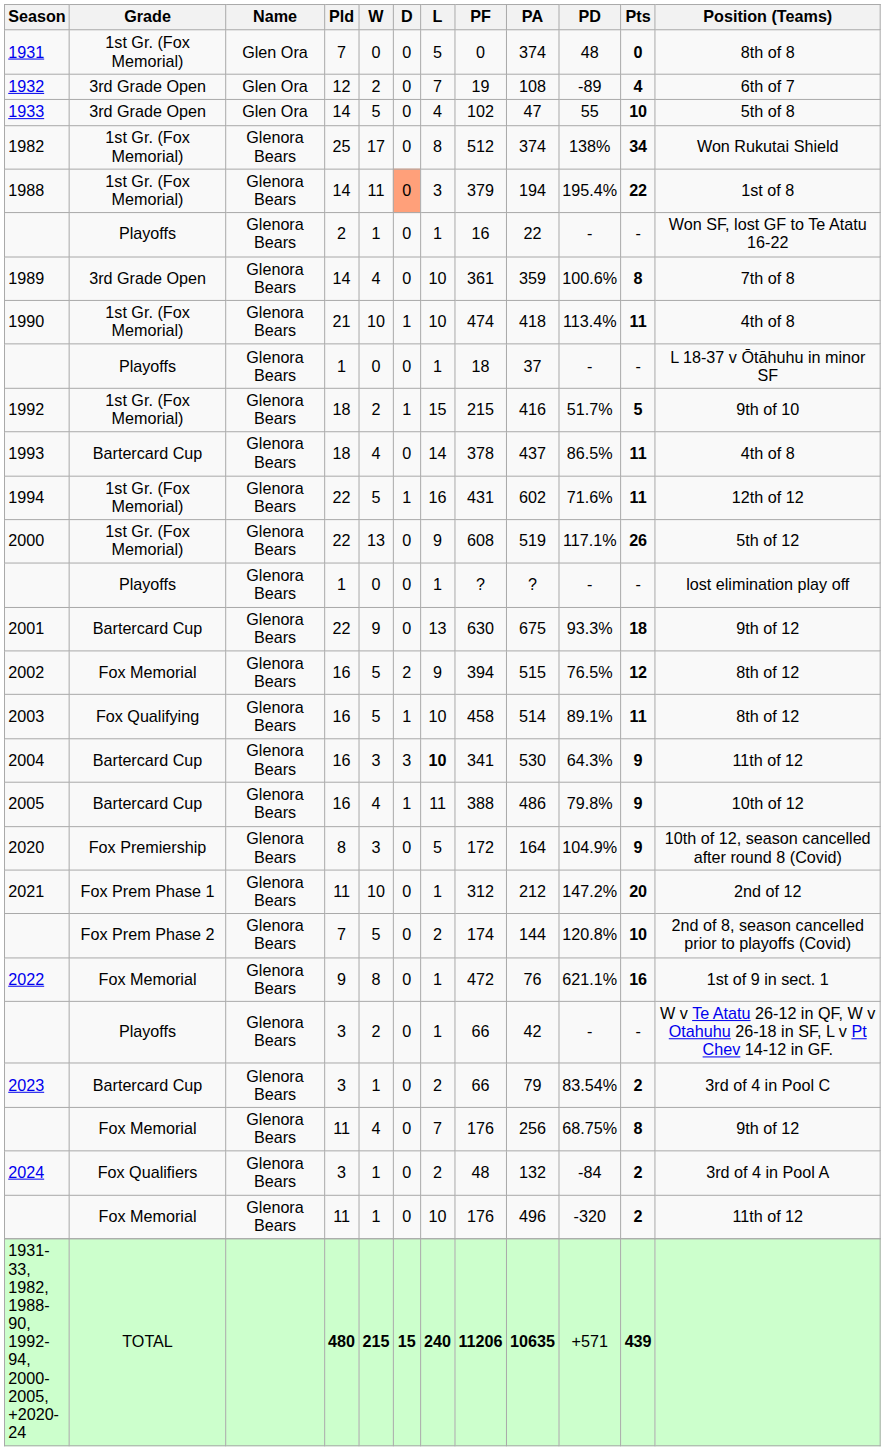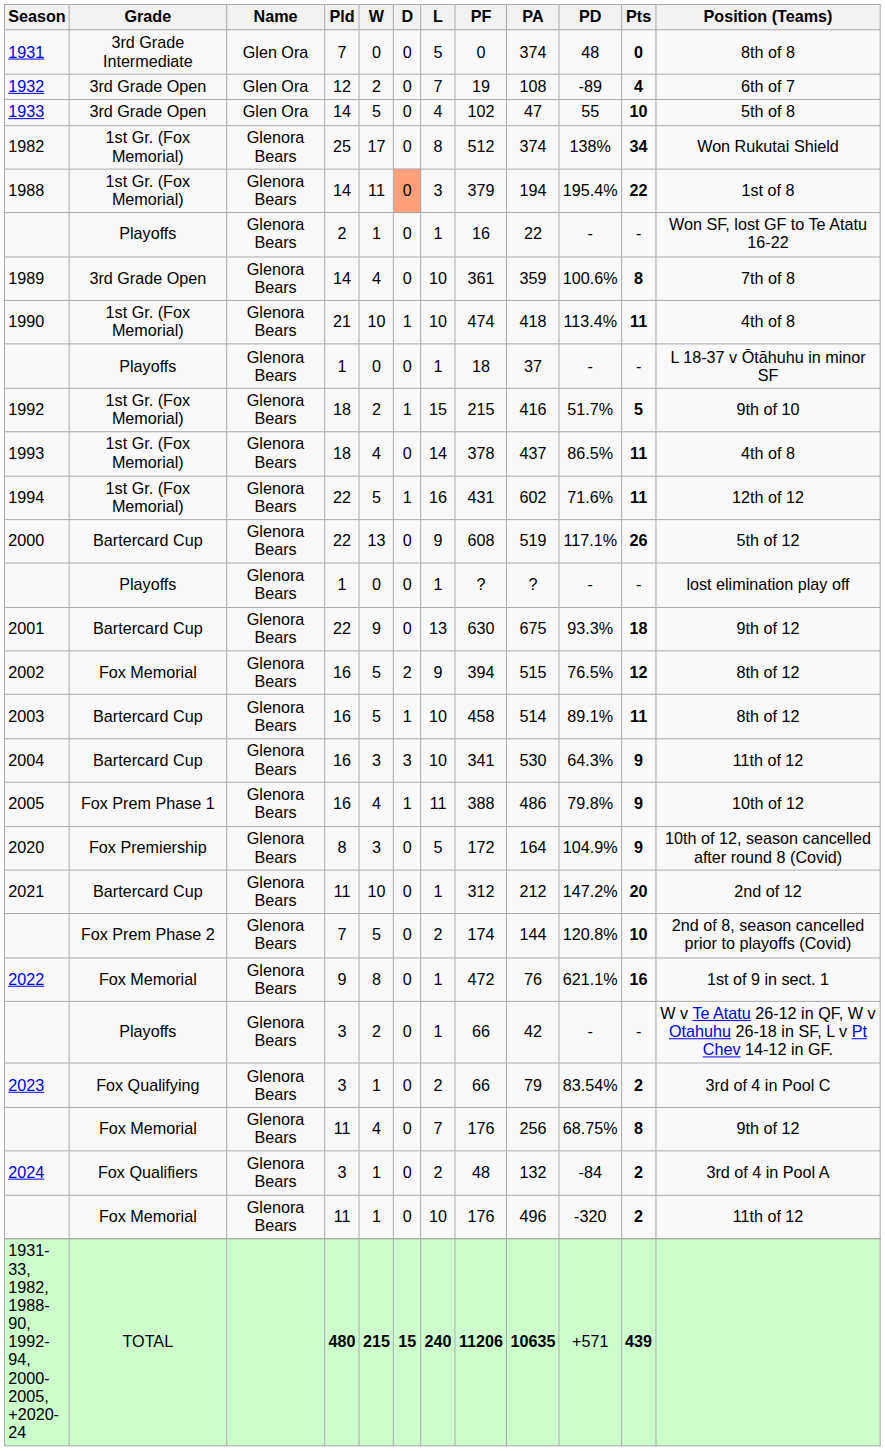 <table class="wikitable" style="text-align:center;">
 <tr>
 <th width=30>Season</th>
 <th width=165 abbr="Grade">Grade</th>
 <th width=100 abbr="Name">Name</th>
 <th width=20 abbr="Played">Pld</th>
 <th width=20 abbr="Won">W</th>
 <th width=20 abbr="Drawn">D</th>
 <th width=20 abbr="Lost">L</th>
 <th width=20 abbr="Points for">PF</th>
 <th width=20 abbr="Points against">PA</th>
 <th width=20 abbr="Points difference">PD</th>
 <th width=20 abbr="Points">Pts</th>
 <th width=255>Position (Teams)</th>
 </tr>
 <tr>
 <td style="text-align:left;"><a href='#'>1931</a></td>
-<td>1st Gr. (Fox Memorial)</td>
+<td>3rd Grade Intermediate</td>
 <td>Glen Ora</td>
 <td>7</td>
 <td>0</td>
 <td>0</td>
 <td>5</td>
 <td>0</td>
 <td>374</td>
 <td>48</td>
 <td><strong>0</strong></td>
 <td>8th of 8</td>
 </tr>
 <tr>
 <td style="text-align:left;"><a href='#'>1932</a></td>
 <td>3rd Grade Open</td>
 <td>Glen Ora</td>
 <td>12</td>
 <td>2</td>
 <td>0</td>
 <td>7</td>
 <td>19</td>
 <td>108</td>
 <td>-89</td>
 <td><strong>4</strong></td>
 <td>6th of 7</td>
 </tr>
 <tr>
 <td style="text-align:left;"><a href='#'>1933</a></td>
 <td>3rd Grade Open</td>
 <td>Glen Ora</td>
 <td>14</td>
 <td>5</td>
 <td>0</td>
 <td>4</td>
 <td>102</td>
 <td>47</td>
 <td>55</td>
 <td><strong>10</strong></td>
 <td>5th of 8</td>
 </tr>
 <tr>
 <td style="text-align:left;">1982</td>
 <td>1st Gr. (Fox Memorial)</td>
 <td>Glenora Bears</td>
 <td>25</td>
 <td>17</td>
 <td>0</td>
 <td>8</td>
 <td>512</td>
 <td>374</td>
 <td>138%</td>
 <td><strong>34</strong></td>
 <td>Won Rukutai Shield</td>
 </tr>
 <tr>
 <td style="text-align:left;">1988</td>
 <td>1st Gr. (Fox Memorial)</td>
 <td>Glenora Bears</td>
 <td>14</td>
 <td>11</td>
 <td style="background: lightsalmon;">0</td>
 <td>3</td>
 <td>379</td>
 <td>194</td>
 <td>195.4%</td>
 <td><strong>22</strong></td>
 <td>1st of 8</td>
 </tr>
 <tr>
 <td style="text-align:left;"></td>
 <td>Playoffs</td>
 <td>Glenora Bears</td>
 <td>2</td>
 <td>1</td>
 <td>0</td>
 <td>1</td>
 <td>16</td>
 <td>22</td>
 <td>-</td>
 <td>-</td>
 <td>Won SF, lost GF to Te Atatu 16-22</td>
 </tr>
 <tr>
 <td style="text-align:left;">1989</td>
 <td>3rd Grade Open</td>
 <td>Glenora Bears</td>
 <td>14</td>
 <td>4</td>
 <td>0</td>
 <td>10</td>
 <td>361</td>
 <td>359</td>
 <td>100.6%</td>
 <td><strong>8</strong></td>
 <td>7th of 8</td>
 </tr>
 <tr>
 <td style="text-align:left;">1990</td>
 <td>1st Gr. (Fox Memorial)</td>
 <td>Glenora Bears</td>
 <td>21</td>
 <td>10</td>
 <td>1</td>
 <td>10</td>
 <td>474</td>
 <td>418</td>
 <td>113.4%</td>
 <td><strong>11</strong></td>
 <td>4th of 8</td>
 </tr>
 <tr>
 <td style="text-align:left;"></td>
 <td>Playoffs</td>
 <td>Glenora Bears</td>
 <td>1</td>
 <td>0</td>
 <td>0</td>
 <td>1</td>
 <td>18</td>
 <td>37</td>
 <td>-</td>
 <td>-</td>
 <td>L 18-37 v Ōtāhuhu in minor SF</td>
 </tr>
 <tr>
 <td style="text-align:left;">1992</td>
 <td>1st Gr. (Fox Memorial)</td>
 <td>Glenora Bears</td>
 <td>18</td>
 <td>2</td>
 <td>1</td>
 <td>15</td>
 <td>215</td>
 <td>416</td>
 <td>51.7%</td>
 <td><strong>5</strong></td>
 <td>9th of 10</td>
 </tr>
 <tr>
 <td style="text-align:left;">1993</td>
-<td>Bartercard Cup</td>
+<td>1st Gr. (Fox Memorial)</td>
 <td>Glenora Bears</td>
 <td>18</td>
 <td>4</td>
 <td>0</td>
 <td>14</td>
 <td>378</td>
 <td>437</td>
 <td>86.5%</td>
 <td><strong>11</strong></td>
 <td>4th of 8</td>
 </tr>
 <tr>
 <td style="text-align:left;">1994</td>
 <td>1st Gr. (Fox Memorial)</td>
 <td>Glenora Bears</td>
 <td>22</td>
 <td>5</td>
 <td>1</td>
 <td>16</td>
 <td>431</td>
 <td>602</td>
 <td>71.6%</td>
 <td><strong>11</strong></td>
 <td>12th of 12</td>
 </tr>
 <tr>
 <td style="text-align:left;">2000</td>
-<td>1st Gr. (Fox Memorial)</td>
+<td>Bartercard Cup</td>
 <td>Glenora Bears</td>
 <td>22</td>
 <td>13</td>
 <td>0</td>
 <td>9</td>
 <td>608</td>
 <td>519</td>
 <td>117.1%</td>
 <td><strong>26</strong></td>
 <td>5th of 12</td>
 </tr>
 <tr>
 <td style="text-align:left;"></td>
 <td>Playoffs</td>
 <td>Glenora Bears</td>
 <td>1</td>
 <td>0</td>
 <td>0</td>
 <td>1</td>
 <td>?</td>
 <td>?</td>
 <td>-</td>
 <td>-</td>
 <td>lost elimination play off</td>
 </tr>
 <tr style=>
 <td style="text-align:left;">2001</td>
 <td>Bartercard Cup</td>
 <td>Glenora Bears</td>
 <td>22</td>
 <td>9</td>
 <td>0</td>
 <td>13</td>
 <td>630</td>
 <td>675</td>
 <td>93.3%</td>
 <td><strong>18</strong></td>
 <td>9th of 12</td>
 </tr>
 <tr>
 <td style="text-align:left;">2002</td>
 <td>Fox Memorial</td>
 <td>Glenora Bears</td>
 <td>16</td>
 <td>5</td>
 <td>2</td>
 <td>9</td>
 <td>394</td>
 <td>515</td>
 <td>76.5%</td>
 <td><strong>12</strong></td>
 <td>8th of 12</td>
 </tr>
 <tr>
 <td style="text-align:left;">2003</td>
-<td>Fox Qualifying</td>
+<td>Bartercard Cup</td>
 <td>Glenora Bears</td>
 <td>16</td>
 <td>5</td>
 <td>1</td>
 <td>10</td>
 <td>458</td>
 <td>514</td>
 <td>89.1%</td>
 <td><strong>11</strong></td>
 <td>8th of 12</td>
 </tr>
 <tr>
 <td style="text-align:left;">2004</td>
 <td>Bartercard Cup</td>
 <td>Glenora Bears</td>
 <td>16</td>
 <td>3</td>
 <td>3</td>
-<td><strong>10</strong></td>
+<td>10</td>
 <td>341</td>
 <td>530</td>
 <td>64.3%</td>
 <td><strong>9</strong></td>
 <td>11th of 12</td>
 </tr>
 <tr>
 <td style="text-align:left;">2005</td>
-<td>Bartercard Cup</td>
+<td>Fox Prem Phase 1</td>
 <td>Glenora Bears</td>
 <td>16</td>
 <td>4</td>
 <td>1</td>
 <td>11</td>
 <td>388</td>
 <td>486</td>
 <td>79.8%</td>
 <td><strong>9</strong></td>
 <td>10th of 12</td>
 </tr>
 <tr>
 <td style="text-align:left;">2020</td>
 <td>Fox Premiership</td>
 <td>Glenora Bears</td>
 <td>8</td>
 <td>3</td>
 <td>0</td>
 <td>5</td>
 <td>172</td>
 <td>164</td>
 <td>104.9%</td>
 <td><strong>9</strong></td>
 <td>10th of 12, season cancelled after round 8 (Covid)</td>
 </tr>
 <tr>
 <td style="text-align:left;">2021</td>
-<td>Fox Prem Phase 1</td>
+<td>Bartercard Cup</td>
 <td>Glenora Bears</td>
 <td>11</td>
 <td>10</td>
 <td>0</td>
 <td>1</td>
 <td>312</td>
 <td>212</td>
 <td>147.2%</td>
 <td><strong>20</strong></td>
 <td>2nd of 12</td>
 </tr>
 <tr>
 <td style="text-align:left;"></td>
 <td>Fox Prem Phase 2</td>
 <td>Glenora Bears</td>
 <td>7</td>
 <td>5</td>
 <td>0</td>
 <td>2</td>
 <td>174</td>
 <td>144</td>
 <td>120.8%</td>
 <td><strong>10</strong></td>
 <td>2nd of 8, season cancelled prior to playoffs (Covid)</td>
 </tr>
 <tr>
 <td style="text-align:left;"><a href='#'>2022</a></td>
 <td>Fox Memorial</td>
 <td>Glenora Bears</td>
 <td>9</td>
 <td>8</td>
 <td>0</td>
 <td>1</td>
 <td>472</td>
 <td>76</td>
 <td>621.1%</td>
 <td><strong>16</strong></td>
 <td>1st of 9 in sect. 1</td>
 </tr>
 <tr>
 <td style="text-align:left;"></td>
 <td>Playoffs</td>
 <td>Glenora Bears</td>
 <td>3</td>
 <td>2</td>
 <td>0</td>
 <td>1</td>
 <td>66</td>
 <td>42</td>
 <td>-</td>
 <td>-</td>
 <td>W v <a href='#'>Te Atatu</a> 26-12 in QF, W v <a href='#'>Otahuhu</a> 26-18 in SF, L v <a href='#'>Pt Chev</a> 14-12 in GF.</td>
 </tr>
 <tr>
 <td style="text-align:left;"><a href='#'>2023</a></td>
-<td>Bartercard Cup</td>
+<td>Fox Qualifying</td>
 <td>Glenora Bears</td>
 <td>3</td>
 <td>1</td>
 <td>0</td>
 <td>2</td>
 <td>66</td>
 <td>79</td>
 <td>83.54%</td>
 <td><strong>2</strong></td>
 <td>3rd of 4 in Pool C</td>
 </tr>
 <tr>
 <td style="text-align:left;"></td>
 <td>Fox Memorial</td>
 <td>Glenora Bears</td>
 <td>11</td>
 <td>4</td>
 <td>0</td>
 <td>7</td>
 <td>176</td>
 <td>256</td>
 <td>68.75%</td>
 <td><strong>8</strong></td>
 <td>9th of 12</td>
 </tr>
 <tr>
 <td style="text-align:left;"><a href='#'>2024</a></td>
 <td>Fox Qualifiers</td>
 <td>Glenora Bears</td>
 <td>3</td>
 <td>1</td>
 <td>0</td>
 <td>2</td>
 <td>48</td>
 <td>132</td>
 <td>-84</td>
 <td><strong>2</strong></td>
 <td>3rd of 4 in Pool A</td>
 </tr>
 <tr>
 <td style="text-align:left;"></td>
 <td>Fox Memorial</td>
 <td>Glenora Bears</td>
 <td>11</td>
 <td>1</td>
 <td>0</td>
 <td>10</td>
 <td>176</td>
 <td>496</td>
 <td>-320</td>
 <td><strong>2</strong></td>
 <td>11th of 12</td>
 </tr>
 <tr>
 </tr>
 <tr style="background: #ccffcc;">
 <td style="text-align:left;">1931-33, 1982, 1988-90, 1992-94, 2000-2005, +2020-24</td>
 <td>TOTAL</td>
 <td></td>
 <td><strong>480</strong></td>
 <td><strong>215</strong></td>
 <td><strong>15</strong></td>
 <td><strong>240</strong></td>
 <td><strong>11206</strong></td>
 <td><strong>10635</strong></td>
 <td>+571</td>
 <td><strong>439</strong></td>
 <td></td>
 </tr>
 </table>
